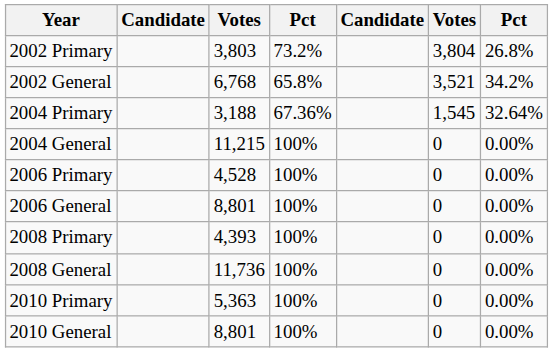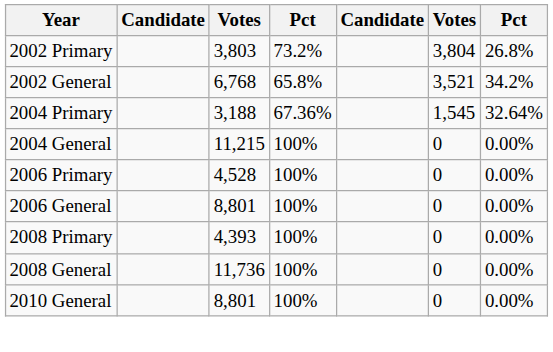 <table class="wikitable" style="margin:0.5em ; font-size:95%">
 <tr>
 <th>Year</th>
 <th>Candidate</th>
 <th>Votes</th>
 <th>Pct</th>
 <th>Candidate</th>
 <th>Votes</th>
 <th>Pct</th>
 </tr>
 <tr>
 <td>2002 Primary</td>
 <td></td>
 <td>3,803</td>
 <td>73.2%</td>
 <td></td>
 <td>3,804</td>
 <td>26.8%</td>
 </tr>
 <tr>
 <td>2002 General</td>
 <td></td>
 <td>6,768</td>
 <td>65.8%</td>
 <td></td>
 <td>3,521</td>
 <td>34.2%</td>
 </tr>
 <tr>
 <td>2004 Primary</td>
 <td></td>
 <td>3,188</td>
 <td>67.36%</td>
 <td></td>
 <td>1,545</td>
 <td>32.64%</td>
 </tr>
 <tr>
 <td>2004 General</td>
 <td></td>
 <td>11,215</td>
 <td>100%</td>
 <td></td>
 <td>0</td>
 <td>0.00%</td>
 </tr>
 <tr>
 <td>2006 Primary</td>
 <td></td>
 <td>4,528</td>
 <td>100%</td>
 <td></td>
 <td>0</td>
 <td>0.00%</td>
 </tr>
 <tr>
 <td>2006 General</td>
 <td></td>
 <td>8,801</td>
 <td>100%</td>
 <td></td>
 <td>0</td>
 <td>0.00%</td>
 </tr>
 <tr>
 <td>2008 Primary</td>
 <td></td>
 <td>4,393</td>
 <td>100%</td>
 <td></td>
 <td>0</td>
 <td>0.00%</td>
 </tr>
 <tr>
 <td>2008 General</td>
 <td></td>
 <td>11,736</td>
 <td>100%</td>
 <td></td>
 <td>0</td>
 <td>0.00%</td>
 </tr>
 <tr>
-<td>2010 Primary</td>
-<td></td>
-<td>5,363</td>
-<td>100%</td>
-<td></td>
-<td>0</td>
-<td>0.00%</td>
-</tr>
-<tr>
 <td>2010 General</td>
 <td></td>
 <td>8,801</td>
 <td>100%</td>
 <td></td>
 <td>0</td>
 <td>0.00%</td>
 </tr>
 </table>
